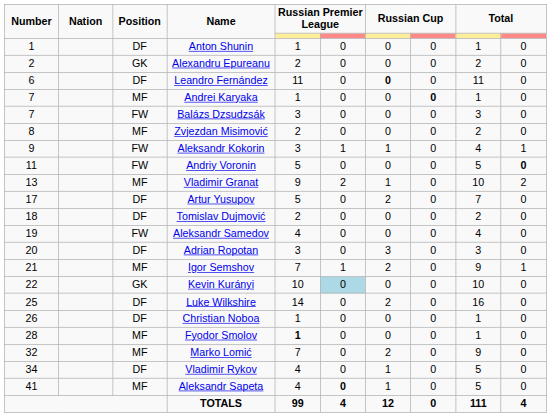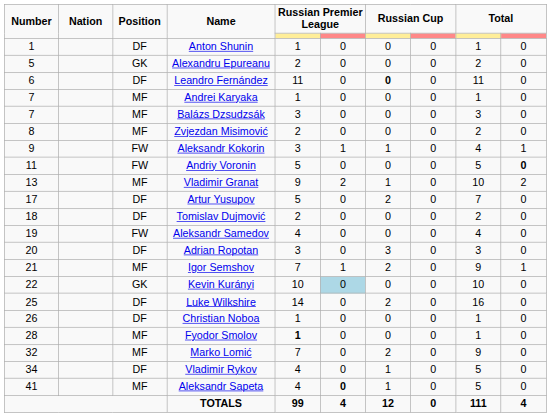 <table class="wikitable" style="font-size: 100%; text-align: center;">
 <tr>
 <td rowspan="2" width="10%" align="center"><strong>Number</strong></td>
 <td rowspan="2" width="10%" align="center"><strong>Nation</strong></td>
 <td rowspan="2" width="10%" align="center"><strong>Position</strong></td>
 <td rowspan="2" width="20%" align="center"><strong>Name</strong></td>
 <td colspan="2" align="center"><strong>Russian Premier League</strong></td>
 <td colspan="2" align="center"><strong>Russian Cup</strong></td>
 <td colspan="2" align="center"><strong>Total</strong></td>
 </tr>
 <tr>
 <th width=60 style="background: #FFEE99"></th>
 <th width=60 style="background: #FF8888"></th>
 <th width=60 style="background: #FFEE99"></th>
 <th width=60 style="background: #FF8888"></th>
 <th width=60 style="background: #FFEE99"></th>
 <th width=60 style="background: #FF8888"></th>
 </tr>
 <tr>
 <td>1</td>
 <td></td>
 <td>DF</td>
 <td><a href='#'>Anton Shunin</a></td>
 <td>1</td>
 <td>0</td>
 <td>0</td>
 <td>0</td>
 <td>1</td>
 <td>0</td>
 </tr>
 <tr>
-<td>2</td>
+<td>5</td>
 <td></td>
 <td>GK</td>
 <td><a href='#'>Alexandru Epureanu</a></td>
 <td>2</td>
 <td>0</td>
 <td>0</td>
 <td>0</td>
 <td>2</td>
 <td>0</td>
 </tr>
 <tr>
 <td>6</td>
 <td></td>
 <td>DF</td>
 <td><a href='#'>Leandro Fernández</a></td>
 <td>11</td>
 <td>0</td>
 <td><strong>0</strong></td>
 <td>0</td>
 <td>11</td>
 <td>0</td>
 </tr>
 <tr>
 <td>7</td>
 <td></td>
 <td>MF</td>
 <td><a href='#'>Andrei Karyaka</a></td>
 <td>1</td>
 <td>0</td>
 <td>0</td>
-<td><strong>0</strong></td>
+<td>0</td>
 <td>1</td>
 <td>0</td>
 </tr>
 <tr>
 <td>7</td>
 <td></td>
-<td>FW</td>
+<td>MF</td>
 <td><a href='#'>Balázs Dzsudzsák</a></td>
 <td>3</td>
 <td>0</td>
 <td>0</td>
 <td>0</td>
 <td>3</td>
 <td>0</td>
 </tr>
 <tr>
 <td>8</td>
 <td></td>
 <td>MF</td>
 <td><a href='#'>Zvjezdan Misimović</a></td>
 <td>2</td>
 <td>0</td>
 <td>0</td>
 <td>0</td>
 <td>2</td>
 <td>0</td>
 </tr>
 <tr>
 <td>9</td>
 <td></td>
 <td>FW</td>
 <td><a href='#'>Aleksandr Kokorin</a></td>
 <td>3</td>
 <td>1</td>
 <td>1</td>
 <td>0</td>
 <td>4</td>
 <td>1</td>
 </tr>
 <tr>
 <td>11</td>
 <td></td>
 <td>FW</td>
 <td><a href='#'>Andriy Voronin</a></td>
 <td>5</td>
 <td>0</td>
 <td>0</td>
 <td>0</td>
 <td>5</td>
 <td><strong>0</strong></td>
 </tr>
 <tr>
 <td>13</td>
 <td></td>
 <td>MF</td>
 <td><a href='#'>Vladimir Granat</a></td>
 <td>9</td>
 <td>2</td>
 <td>1</td>
 <td>0</td>
 <td>10</td>
 <td>2</td>
 </tr>
 <tr>
 <td>17</td>
 <td></td>
 <td>DF</td>
 <td><a href='#'>Artur Yusupov</a></td>
 <td>5</td>
 <td>0</td>
 <td>2</td>
 <td>0</td>
 <td>7</td>
 <td>0</td>
 </tr>
 <tr>
 <td>18</td>
 <td></td>
 <td>DF</td>
 <td><a href='#'>Tomislav Dujmović</a></td>
 <td>2</td>
 <td>0</td>
 <td>0</td>
 <td>0</td>
 <td>2</td>
 <td>0</td>
 </tr>
 <tr>
 <td>19</td>
 <td></td>
 <td>FW</td>
 <td><a href='#'>Aleksandr Samedov</a></td>
 <td>4</td>
 <td>0</td>
 <td>0</td>
 <td>0</td>
 <td>4</td>
 <td>0</td>
 </tr>
 <tr>
 <td>20</td>
 <td></td>
 <td>DF</td>
 <td><a href='#'>Adrian Ropotan</a></td>
 <td>3</td>
 <td>0</td>
 <td>3</td>
 <td>0</td>
 <td>3</td>
 <td>0</td>
 </tr>
 <tr>
 <td>21</td>
 <td></td>
 <td>MF</td>
 <td><a href='#'>Igor Semshov</a></td>
 <td>7</td>
 <td>1</td>
 <td>2</td>
 <td>0</td>
 <td>9</td>
 <td>1</td>
 </tr>
 <tr>
 <td>22</td>
 <td></td>
 <td>GK</td>
 <td><a href='#'>Kevin Kurányi</a></td>
 <td>10</td>
 <td style="background: lightblue;">0</td>
 <td>0</td>
 <td>0</td>
 <td>10</td>
 <td>0</td>
 </tr>
 <tr>
 <td>25</td>
 <td></td>
 <td>DF</td>
 <td><a href='#'>Luke Wilkshire</a></td>
 <td>14</td>
 <td>0</td>
 <td>2</td>
 <td>0</td>
 <td>16</td>
 <td>0</td>
 </tr>
 <tr>
 <td>26</td>
 <td></td>
 <td>DF</td>
 <td><a href='#'>Christian Noboa</a></td>
 <td>1</td>
 <td>0</td>
 <td>0</td>
 <td>0</td>
 <td>1</td>
 <td>0</td>
 </tr>
 <tr>
 <td>28</td>
 <td></td>
 <td>MF</td>
 <td><a href='#'>Fyodor Smolov</a></td>
 <td><strong>1</strong></td>
 <td>0</td>
 <td>0</td>
 <td>0</td>
 <td>1</td>
 <td>0</td>
 </tr>
 <tr>
 <td>32</td>
 <td></td>
 <td>MF</td>
 <td><a href='#'>Marko Lomić</a></td>
 <td>7</td>
 <td>0</td>
 <td>2</td>
 <td>0</td>
 <td>9</td>
 <td>0</td>
 </tr>
 <tr>
 <td>34</td>
 <td></td>
 <td>DF</td>
 <td><a href='#'>Vladimir Rykov</a></td>
 <td>4</td>
 <td>0</td>
 <td>1</td>
 <td>0</td>
 <td>5</td>
 <td>0</td>
 </tr>
 <tr>
 <td>41</td>
 <td></td>
 <td>MF</td>
 <td><a href='#'>Aleksandr Sapeta</a></td>
 <td>4</td>
 <td><strong>0</strong></td>
 <td>1</td>
 <td>0</td>
 <td>5</td>
 <td>0</td>
 </tr>
 <tr>
 <td colspan="3"></td>
 <td><strong>TOTALS</strong></td>
 <td><strong>99</strong></td>
 <td><strong>4</strong></td>
 <td><strong>12</strong></td>
 <td><strong>0</strong></td>
 <td><strong>111</strong></td>
 <td><strong>4</strong></td>
 </tr>
 </table>
